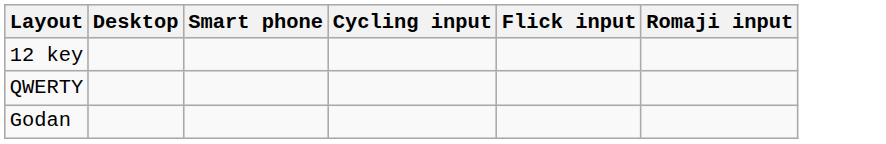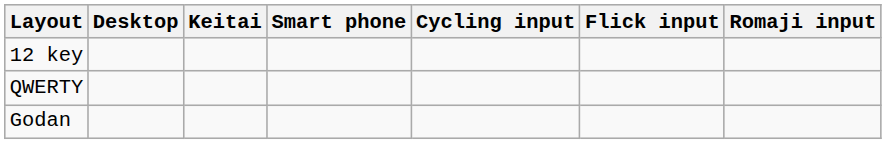 <table class="wikitable">
 <tr>
 <th>Layout</th>
 <th>Desktop</th>
+<th>Keitai</th>
 <th>Smart phone</th>
 <th>Cycling input</th>
 <th>Flick input</th>
 <th>Romaji input</th>
 </tr>
 <tr>
 <td>12 key</td>
+<td></td>
 <td></td>
 <td></td>
 <td></td>
 <td></td>
 <td></td>
 </tr>
 <tr>
 <td>QWERTY</td>
 <td></td>
 <td></td>
 <td></td>
 <td></td>
 <td></td>
+<td></td>
 </tr>
 <tr>
 <td>Godan</td>
 <td></td>
 <td></td>
 <td></td>
 <td></td>
 <td></td>
+<td></td>
 </tr>
 </table>
